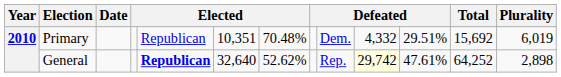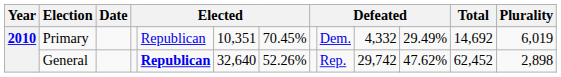 <table class="wikitable">
 <tr>
 <th>Year</th>
 <th>Election</th>
 <th>Date</th>
 <th colspan="4">Elected</th>
 <th colspan="4">Defeated</th>
 <th>Total</th>
 <th>Plurality</th>
 </tr>
 <tr>
 <th rowspan="2" valign="top"><a href='#'>2010</a></th>
 <td>Primary</td>
 <td></td>
 <td></td>
 <td valign="top" ><a href='#'>Republican</a></td>
 <td valign="top" align="right">10,351</td>
-<td valign="top" align="right">70.48%</td>
+<td valign="top" align="right">70.45%</td>
 <td></td>
 <td valign="top" ><a href='#'>Dem.</a></td>
 <td valign="top" align="right">4,332</td>
-<td valign="top" align="right">29.51%</td>
-<td valign="top" align="right">15,692</td>
+<td valign="top" align="right">29.49%</td>
+<td valign="top" align="right">14,692</td>
 <td valign="top" align="right">6,019</td>
 </tr>
 <tr>
 <td valign="top">General</td>
 <td valign="top"></td>
 <td valign="top"></td>
 <td valign="top" ><strong><a href='#'>Republican</a></strong></td>
 <td align="right" valign="top">32,640</td>
-<td align="right" valign="top">52.62%</td>
+<td align="right" valign="top">52.26%</td>
 <td valign="top"></td>
 <td valign="top" ><a href='#'>Rep.</a></td>
-<td align="right" valign="top" style="background: lightyellow;">29,742</td>
-<td align="right" valign="top">47.61%</td>
-<td align="right" valign="top">64,252</td>
+<td align="right" valign="top">29,742</td>
+<td align="right" valign="top">47.62%</td>
+<td align="right" valign="top">62,452</td>
 <td align="right" valign="top">2,898</td>
 </tr>
 </table>
